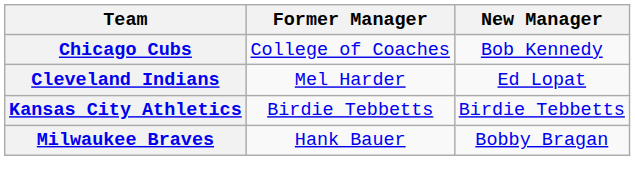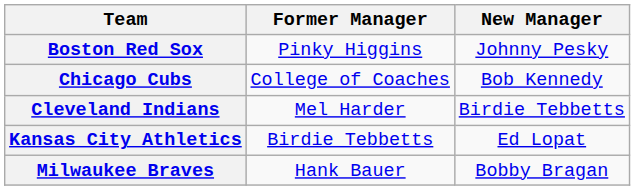 <table class="wikitable plainrowheaders" style="text-align:center;">
 <tr>
 <th>Team</th>
 <th>Former Manager</th>
 <th>New Manager</th>
+</tr>
+<tr>
+<th scope="row" style="text-align:center;"><a href='#'>Boston Red Sox</a></th>
+<td><a href='#'>Pinky Higgins</a></td>
+<td><a href='#'>Johnny Pesky</a></td>
 </tr>
 <tr>
 <th scope="row" style="text-align:center;"><a href='#'>Chicago Cubs</a></th>
 <td><a href='#'>College of Coaches</a></td>
 <td><a href='#'>Bob Kennedy</a></td>
 </tr>
 <tr>
 <th scope="row" style="text-align:center;"><a href='#'>Cleveland Indians</a></th>
 <td><a href='#'>Mel Harder</a></td>
-<td><a href='#'>Ed Lopat</a></td>
+<td><a href='#'>Birdie Tebbetts</a></td>
 </tr>
 <tr>
 <th scope="row" style="text-align:center;"><a href='#'>Kansas City Athletics</a></th>
 <td><a href='#'>Birdie Tebbetts</a></td>
-<td><a href='#'>Birdie Tebbetts</a></td>
+<td><a href='#'>Ed Lopat</a></td>
 </tr>
 <tr>
 <th scope="row" style="text-align:center;"><a href='#'>Milwaukee Braves</a></th>
 <td><a href='#'>Hank Bauer</a></td>
 <td><a href='#'>Bobby Bragan</a></td>
 </tr>
 </table>
